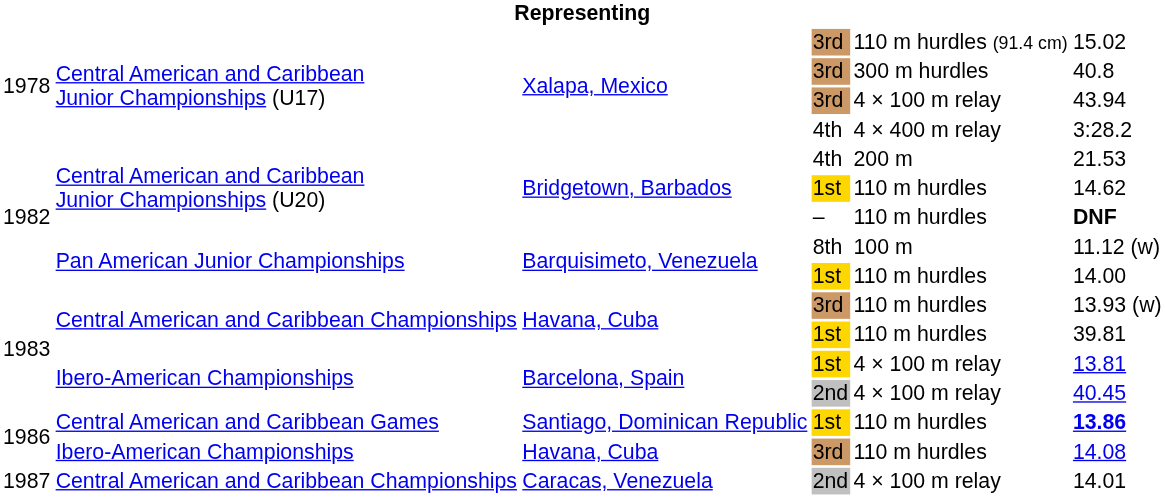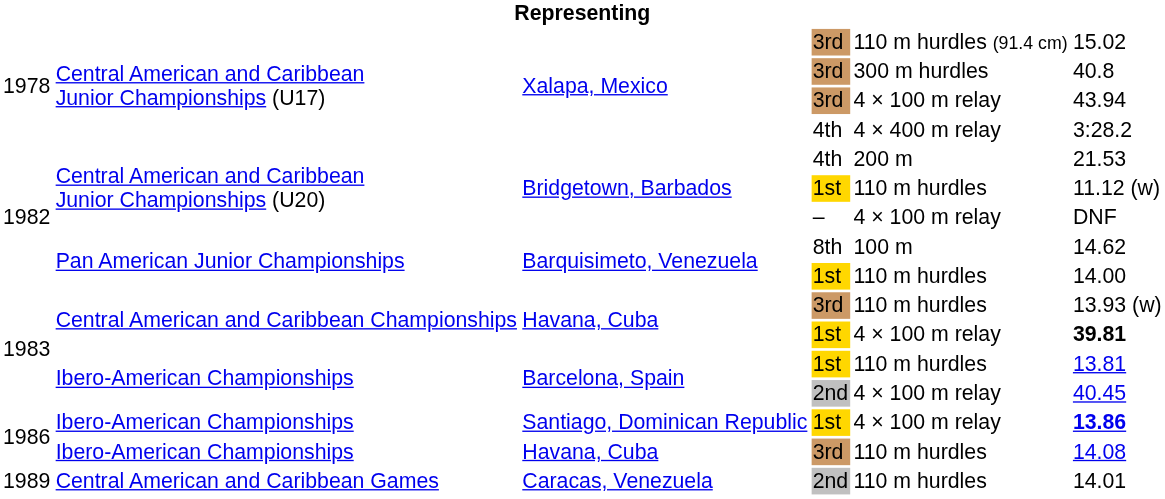 <table>
 <tr>
 <th colspan="6">Representing </th>
 </tr>
 <tr>
 <td rowspan=4>1978</td>
 <td rowspan=4><a href='#'>Central American and Caribbean<br>Junior Championships</a> (U17)</td>
 <td rowspan=4><a href='#'>Xalapa, Mexico</a></td>
 <td bgcolor=cc9966>3rd</td>
 <td>110 m hurdles <small>(91.4 cm)</small></td>
 <td>15.02</td>
 </tr>
 <tr>
 <td bgcolor=cc9966>3rd</td>
 <td>300 m hurdles</td>
 <td>40.8</td>
 </tr>
 <tr>
 <td bgcolor=cc9966>3rd</td>
 <td>4 × 100 m relay</td>
 <td>43.94</td>
 </tr>
 <tr>
 <td>4th</td>
 <td>4 × 400 m relay</td>
 <td>3:28.2</td>
 </tr>
 <tr>
 <td rowspan=5>1982</td>
 <td rowspan=3><a href='#'>Central American and Caribbean<br>Junior Championships</a> (U20)</td>
 <td rowspan=3><a href='#'>Bridgetown, Barbados</a></td>
 <td>4th</td>
 <td>200 m</td>
 <td>21.53</td>
 </tr>
 <tr>
 <td bgcolor=gold>1st</td>
 <td>110 m hurdles</td>
-<td>14.62</td>
+<td>11.12 (w)</td>
 </tr>
 <tr>
 <td>–</td>
-<td>110 m hurdles</td>
-<td><strong>DNF</strong></td>
+<td>4 × 100 m relay</td>
+<td>DNF</td>
 </tr>
 <tr>
 <td rowspan=2><a href='#'>Pan American Junior Championships</a></td>
 <td rowspan=2><a href='#'>Barquisimeto, Venezuela</a></td>
 <td>8th</td>
 <td>100 m</td>
-<td>11.12 (w)</td>
+<td>14.62</td>
 </tr>
 <tr>
 <td bgcolor=gold>1st</td>
 <td>110 m hurdles</td>
 <td>14.00</td>
 </tr>
 <tr>
 <td rowspan=4>1983</td>
 <td rowspan=2><a href='#'>Central American and Caribbean Championships</a></td>
 <td rowspan=2><a href='#'>Havana, Cuba</a></td>
 <td bgcolor=cc9966>3rd</td>
 <td>110 m hurdles</td>
 <td>13.93 (w)</td>
 </tr>
 <tr>
 <td bgcolor=gold>1st</td>
-<td>110 m hurdles</td>
-<td>39.81</td>
+<td>4 × 100 m relay</td>
+<td><strong>39.81</strong></td>
 </tr>
 <tr>
 <td rowspan=2><a href='#'>Ibero-American Championships</a></td>
 <td rowspan=2><a href='#'>Barcelona, Spain</a></td>
 <td bgcolor=gold>1st</td>
-<td>4 × 100 m relay</td>
+<td>110 m hurdles</td>
 <td><a href='#'>13.81</a></td>
 </tr>
 <tr>
 <td bgcolor=silver>2nd</td>
 <td>4 × 100 m relay</td>
 <td><a href='#'>40.45</a></td>
 </tr>
 <tr>
 <td rowspan=2>1986</td>
-<td><a href='#'>Central American and Caribbean Games</a></td>
+<td><a href='#'>Ibero-American Championships</a></td>
 <td><a href='#'>Santiago, Dominican Republic</a></td>
 <td bgcolor=gold>1st</td>
-<td>110 m hurdles</td>
+<td>4 × 100 m relay</td>
 <td><strong><a href='#'>13.86</a></strong></td>
 </tr>
 <tr>
 <td><a href='#'>Ibero-American Championships</a></td>
 <td><a href='#'>Havana, Cuba</a></td>
 <td bgcolor=cc9966>3rd</td>
 <td>110 m hurdles</td>
 <td><a href='#'>14.08</a></td>
 </tr>
 <tr>
-<td>1987</td>
-<td><a href='#'>Central American and Caribbean Championships</a></td>
+<td>1989</td>
+<td><a href='#'>Central American and Caribbean Games</a></td>
 <td><a href='#'>Caracas, Venezuela</a></td>
 <td bgcolor=silver>2nd</td>
-<td>4 × 100 m relay</td>
+<td>110 m hurdles</td>
 <td>14.01</td>
 </tr>
 </table>
